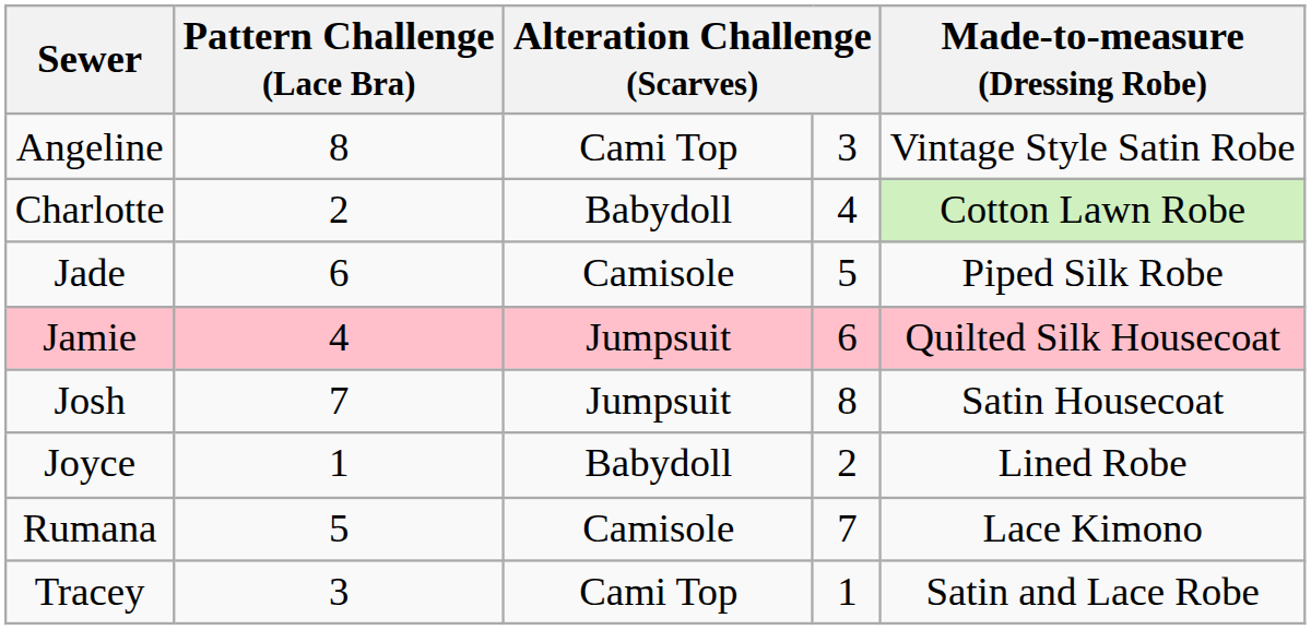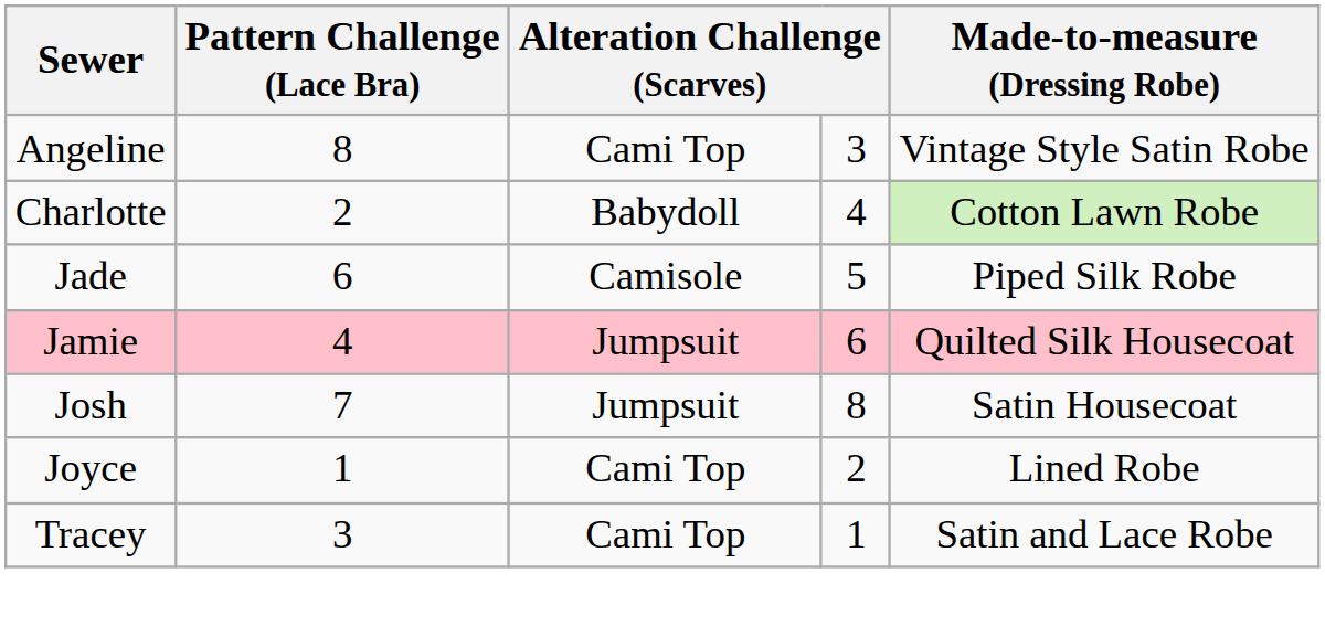 <table class="wikitable" style="text-align:center;">
 <tr>
 <th>Sewer</th>
 <th>Pattern Challenge<br><small>(Lace Bra)</small></th>
 <th Colspan=2>Alteration Challenge<br><small>(Scarves)</small></th>
 <th>Made-to-measure<br><small>(Dressing Robe)</small></th>
 </tr>
 <tr>
 <td>Angeline</td>
 <td>8</td>
 <td>Cami Top</td>
 <td>3</td>
 <td>Vintage Style Satin Robe</td>
 </tr>
 <tr>
 <td>Charlotte</td>
 <td>2</td>
 <td>Babydoll</td>
 <td>4</td>
 <td style="background:#d0f0c0">Cotton Lawn Robe</td>
 </tr>
 <tr>
 <td>Jade</td>
 <td>6</td>
 <td>Camisole</td>
 <td>5</td>
 <td>Piped Silk Robe</td>
 </tr>
 <tr style="background:pink">
 <td>Jamie</td>
 <td>4</td>
 <td>Jumpsuit</td>
 <td>6</td>
 <td>Quilted Silk Housecoat</td>
 </tr>
 <tr>
 <td>Josh</td>
 <td>7</td>
 <td>Jumpsuit</td>
 <td>8</td>
 <td>Satin Housecoat</td>
 </tr>
 <tr>
 <td>Joyce</td>
 <td>1</td>
-<td>Babydoll</td>
+<td>Cami Top</td>
 <td>2</td>
 <td>Lined Robe</td>
-</tr>
-<tr>
-<td>Rumana</td>
-<td>5</td>
-<td>Camisole</td>
-<td>7</td>
-<td>Lace Kimono</td>
 </tr>
 <tr>
 <td>Tracey</td>
 <td>3</td>
 <td>Cami Top</td>
 <td>1</td>
 <td>Satin and Lace Robe</td>
 </tr>
 </table>
